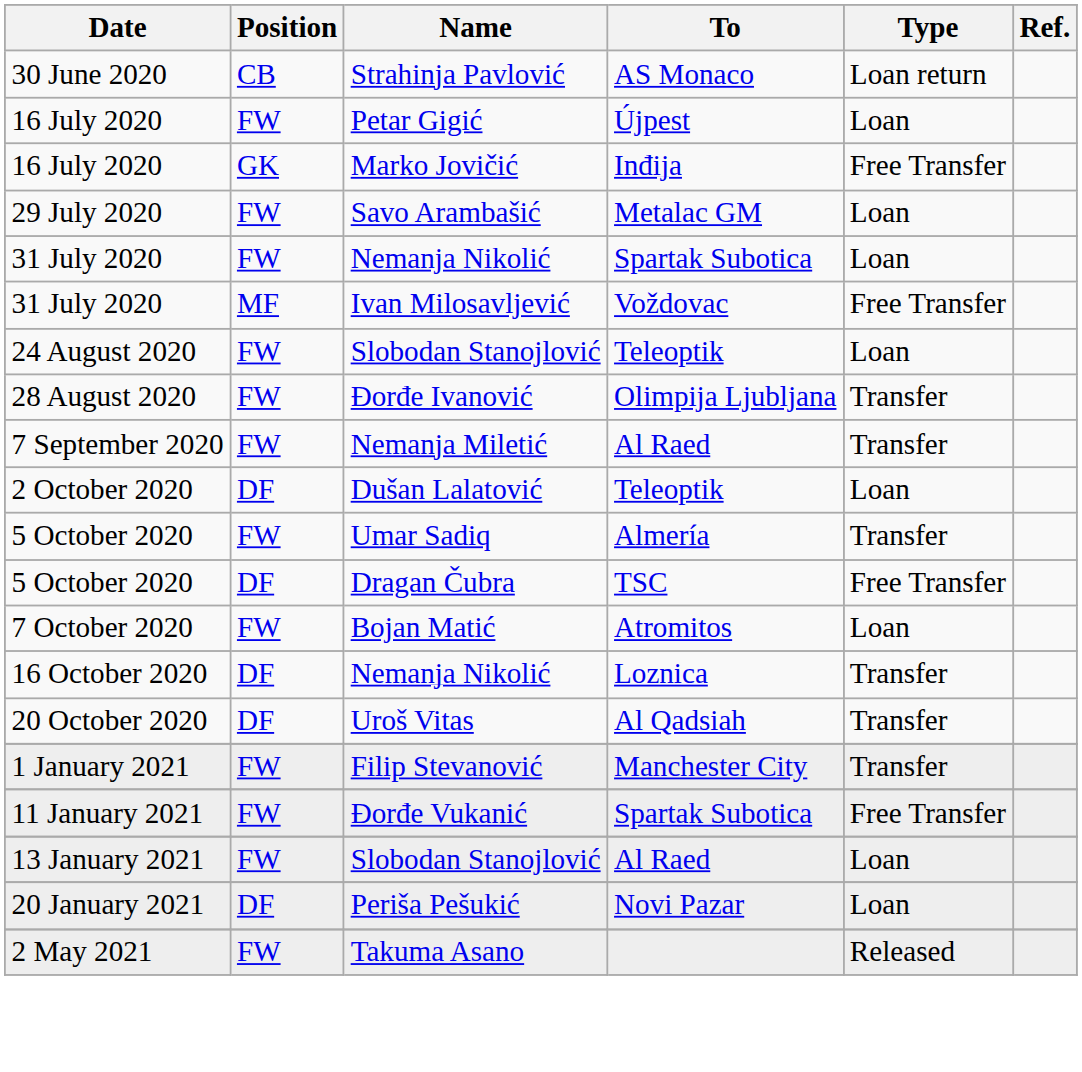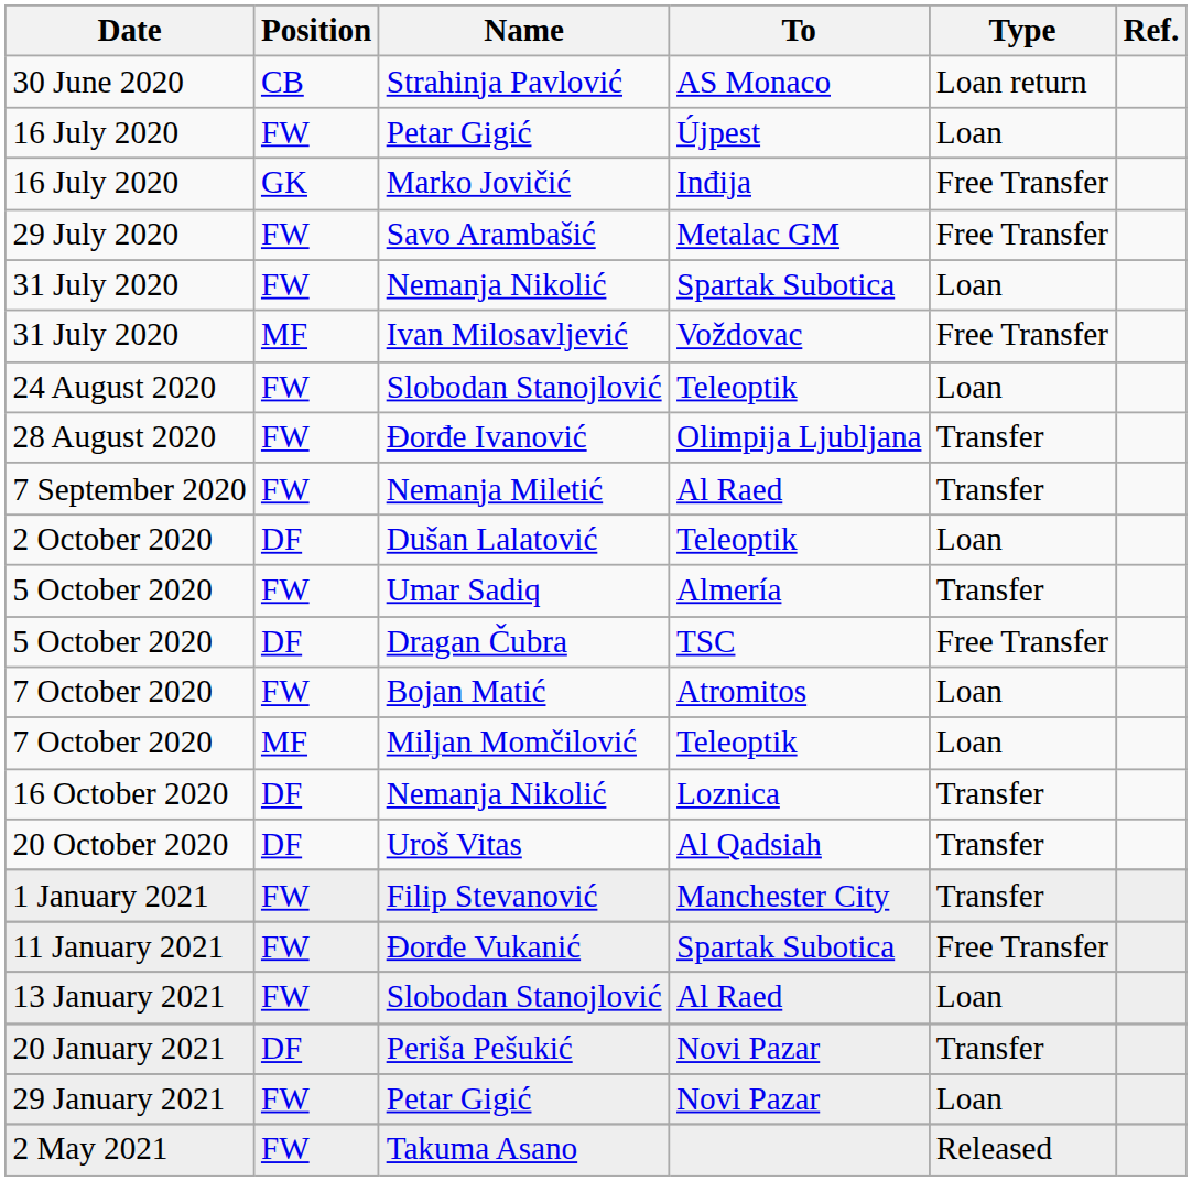 <table class="wikitable">
 <tr>
 <th>Date</th>
 <th>Position</th>
 <th>Name</th>
 <th>To</th>
 <th>Type</th>
 <th>Ref.</th>
 </tr>
 <tr>
 <td>30 June 2020</td>
 <td><a href='#'>CB</a></td>
 <td> <a href='#'>Strahinja Pavlović</a></td>
 <td> <a href='#'>AS Monaco</a></td>
 <td>Loan return</td>
 <td></td>
 </tr>
 <tr>
 <td>16 July 2020</td>
 <td><a href='#'>FW</a></td>
 <td> <a href='#'>Petar Gigić</a></td>
 <td> <a href='#'>Újpest</a></td>
 <td>Loan</td>
 <td></td>
 </tr>
 <tr>
 <td>16 July 2020</td>
 <td><a href='#'>GK</a></td>
 <td> <a href='#'>Marko Jovičić</a></td>
 <td> <a href='#'>Inđija</a></td>
 <td>Free Transfer</td>
 <td></td>
 </tr>
 <tr>
 <td>29 July 2020</td>
 <td><a href='#'>FW</a></td>
 <td> <a href='#'>Savo Arambašić</a></td>
 <td> <a href='#'>Metalac GM</a></td>
-<td>Loan</td>
+<td>Free Transfer</td>
 <td></td>
 </tr>
 <tr>
 <td>31 July 2020</td>
 <td><a href='#'>FW</a></td>
 <td> <a href='#'>Nemanja Nikolić</a></td>
 <td> <a href='#'>Spartak Subotica</a></td>
 <td>Loan</td>
 <td></td>
 </tr>
 <tr>
 <td>31 July 2020</td>
 <td><a href='#'>MF</a></td>
 <td> <a href='#'>Ivan Milosavljević</a></td>
 <td> <a href='#'>Voždovac</a></td>
 <td>Free Transfer</td>
 <td></td>
 </tr>
 <tr>
 <td>24 August 2020</td>
 <td><a href='#'>FW</a></td>
 <td> <a href='#'>Slobodan Stanojlović</a></td>
 <td> <a href='#'>Teleoptik</a></td>
 <td>Loan</td>
 <td></td>
 </tr>
 <tr>
 <td>28 August 2020</td>
 <td><a href='#'>FW</a></td>
 <td> <a href='#'>Đorđe Ivanović</a></td>
 <td> <a href='#'>Olimpija Ljubljana</a></td>
 <td>Transfer</td>
 <td></td>
 </tr>
 <tr>
 <td>7 September 2020</td>
 <td><a href='#'>FW</a></td>
 <td> <a href='#'>Nemanja Miletić</a></td>
 <td> <a href='#'>Al Raed</a></td>
 <td>Transfer</td>
 <td></td>
 </tr>
 <tr>
 <td>2 October 2020</td>
 <td><a href='#'>DF</a></td>
 <td> <a href='#'>Dušan Lalatović</a></td>
 <td> <a href='#'>Teleoptik</a></td>
 <td>Loan</td>
 <td></td>
 </tr>
 <tr>
 <td>5 October 2020</td>
 <td><a href='#'>FW</a></td>
 <td> <a href='#'>Umar Sadiq</a></td>
 <td> <a href='#'>Almería</a></td>
 <td>Transfer</td>
 <td></td>
 </tr>
 <tr>
 <td>5 October 2020</td>
 <td><a href='#'>DF</a></td>
 <td> <a href='#'>Dragan Čubra</a></td>
 <td> <a href='#'>TSC</a></td>
 <td>Free Transfer</td>
 <td></td>
 </tr>
 <tr>
 <td>7 October 2020</td>
 <td><a href='#'>FW</a></td>
 <td> <a href='#'>Bojan Matić</a></td>
 <td> <a href='#'>Atromitos</a></td>
 <td>Loan</td>
 <td></td>
 </tr>
 <tr>
+<td>7 October 2020</td>
+<td><a href='#'>MF</a></td>
+<td> <a href='#'>Miljan Momčilović</a></td>
+<td> <a href='#'>Teleoptik</a></td>
+<td>Loan</td>
+<td></td>
+</tr>
+<tr>
 <td>16 October 2020</td>
 <td><a href='#'>DF</a></td>
 <td> <a href='#'>Nemanja Nikolić</a></td>
 <td> <a href='#'>Loznica</a></td>
 <td>Transfer</td>
 <td></td>
 </tr>
 <tr>
 <td>20 October 2020</td>
 <td><a href='#'>DF</a></td>
 <td> <a href='#'>Uroš Vitas</a></td>
 <td> <a href='#'>Al Qadsiah</a></td>
 <td>Transfer</td>
 <td></td>
 </tr>
 <tr>
 </tr>
 <tr bgcolor=#EEEEEE>
 <td>1 January 2021</td>
 <td><a href='#'>FW</a></td>
 <td> <a href='#'>Filip Stevanović</a></td>
 <td> <a href='#'>Manchester City</a></td>
 <td>Transfer</td>
 <td></td>
 </tr>
 <tr>
 </tr>
 <tr bgcolor=#EEEEEE>
 <td>11 January 2021</td>
 <td><a href='#'>FW</a></td>
 <td> <a href='#'>Đorđe Vukanić</a></td>
 <td> <a href='#'>Spartak Subotica</a></td>
 <td>Free Transfer</td>
 <td></td>
 </tr>
 <tr>
 </tr>
 <tr bgcolor=#EEEEEE>
 <td>13 January 2021</td>
 <td><a href='#'>FW</a></td>
 <td> <a href='#'>Slobodan Stanojlović</a></td>
 <td> <a href='#'>Al Raed</a></td>
 <td>Loan</td>
 <td></td>
 </tr>
 <tr>
 </tr>
 <tr bgcolor=#EEEEEE>
 <td>20 January 2021</td>
 <td><a href='#'>DF</a></td>
 <td> <a href='#'>Periša Pešukić</a></td>
 <td> <a href='#'>Novi Pazar</a></td>
-<td>Loan</td>
+<td>Transfer</td>
 <td></td>
 </tr>
 <tr>
+</tr>
+<tr bgcolor=#EEEEEE>
+<td>29 January 2021</td>
+<td><a href='#'>FW</a></td>
+<td> <a href='#'>Petar Gigić</a></td>
+<td> <a href='#'>Novi Pazar</a></td>
+<td>Loan</td>
+<td></td>
 </tr>
 <tr>
 </tr>
 <tr bgcolor=#EEEEEE>
 <td>2 May 2021</td>
 <td><a href='#'>FW</a></td>
 <td> <a href='#'>Takuma Asano</a></td>
 <td></td>
 <td>Released</td>
 <td></td>
 </tr>
 </table>
